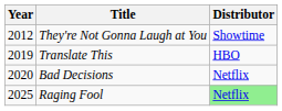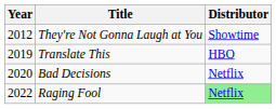 <table class="wikitable">
 <tr>
 <th>Year</th>
 <th>Title</th>
 <th>Distributor</th>
 </tr>
 <tr>
 <td>2012</td>
 <td><em>They're Not Gonna Laugh at You</em></td>
 <td><a href='#'>Showtime</a></td>
 </tr>
 <tr>
 <td>2019</td>
 <td><em>Translate This</em></td>
 <td><a href='#'>HBO</a></td>
 </tr>
 <tr>
 <td>2020</td>
 <td><em>Bad Decisions</em></td>
 <td><a href='#'>Netflix</a></td>
 </tr>
 <tr>
-<td>2025</td>
+<td>2022</td>
 <td><em>Raging Fool</em></td>
 <td style="background: lightgreen;"><a href='#'>Netflix</a></td>
 </tr>
 </table>
